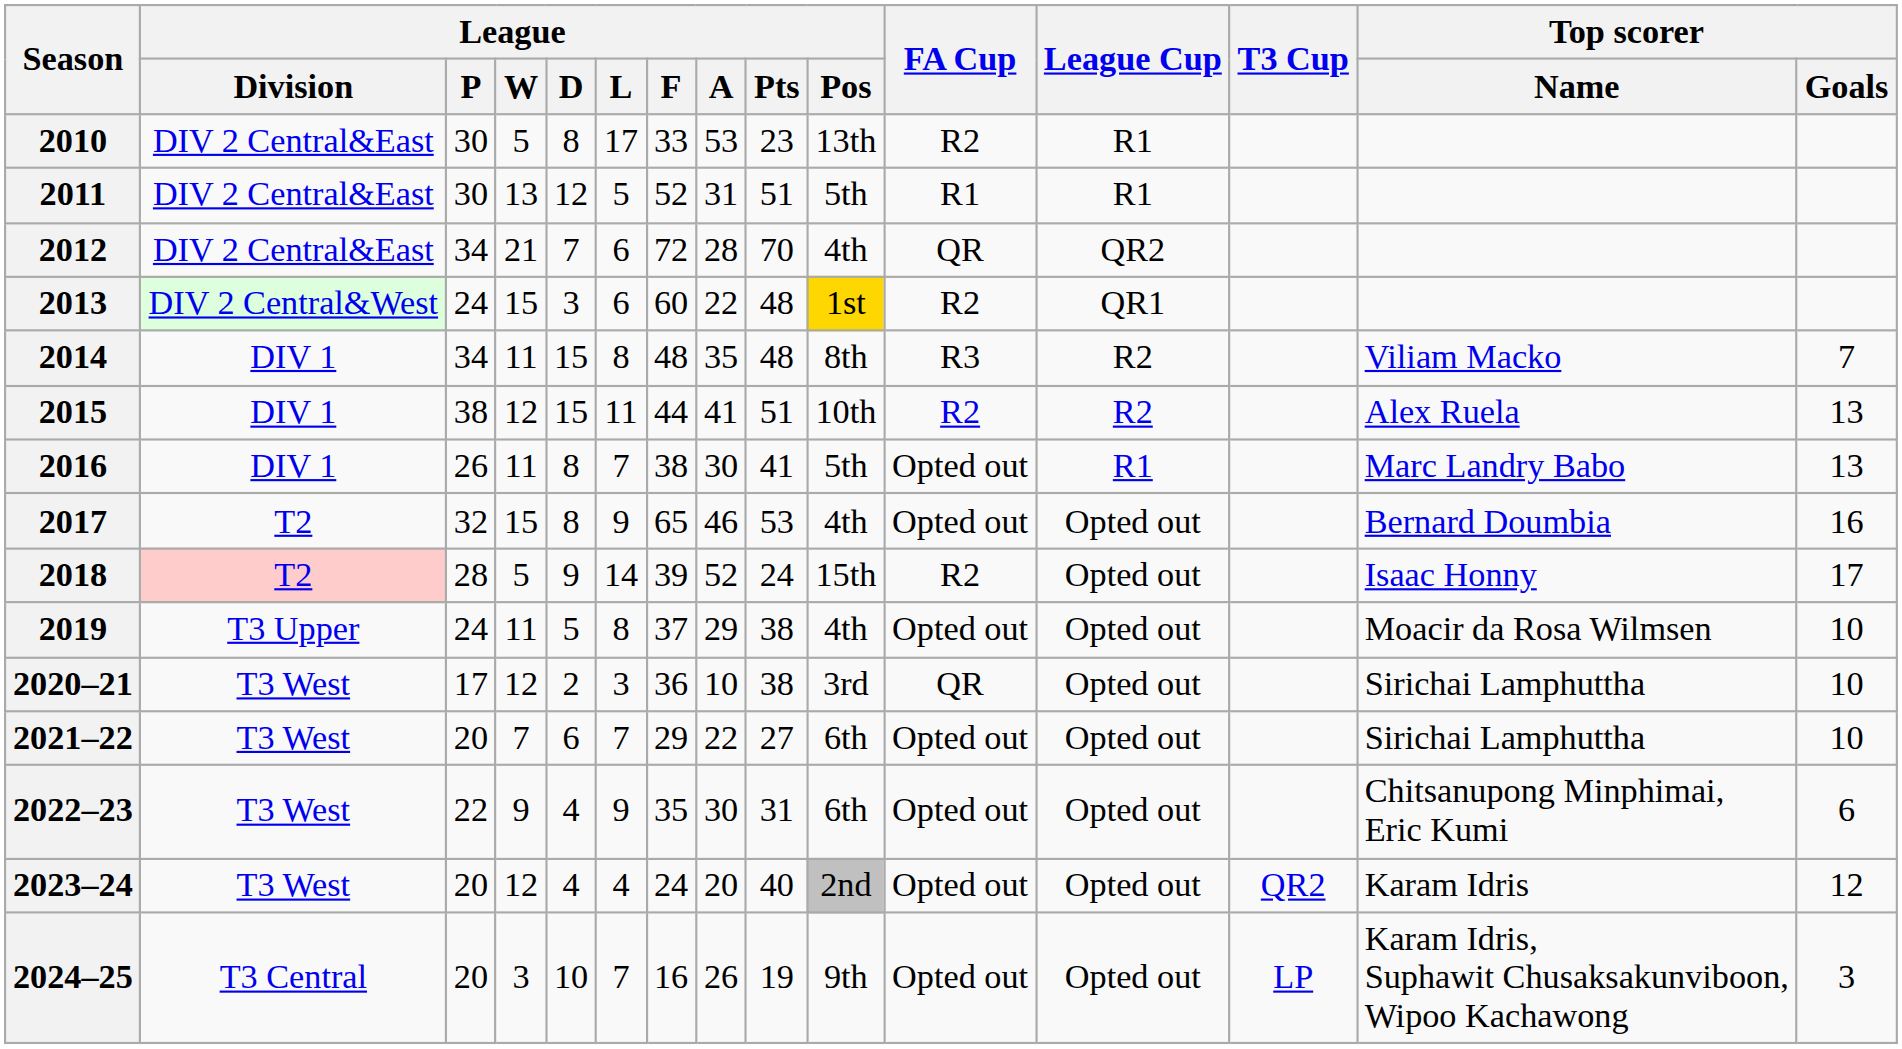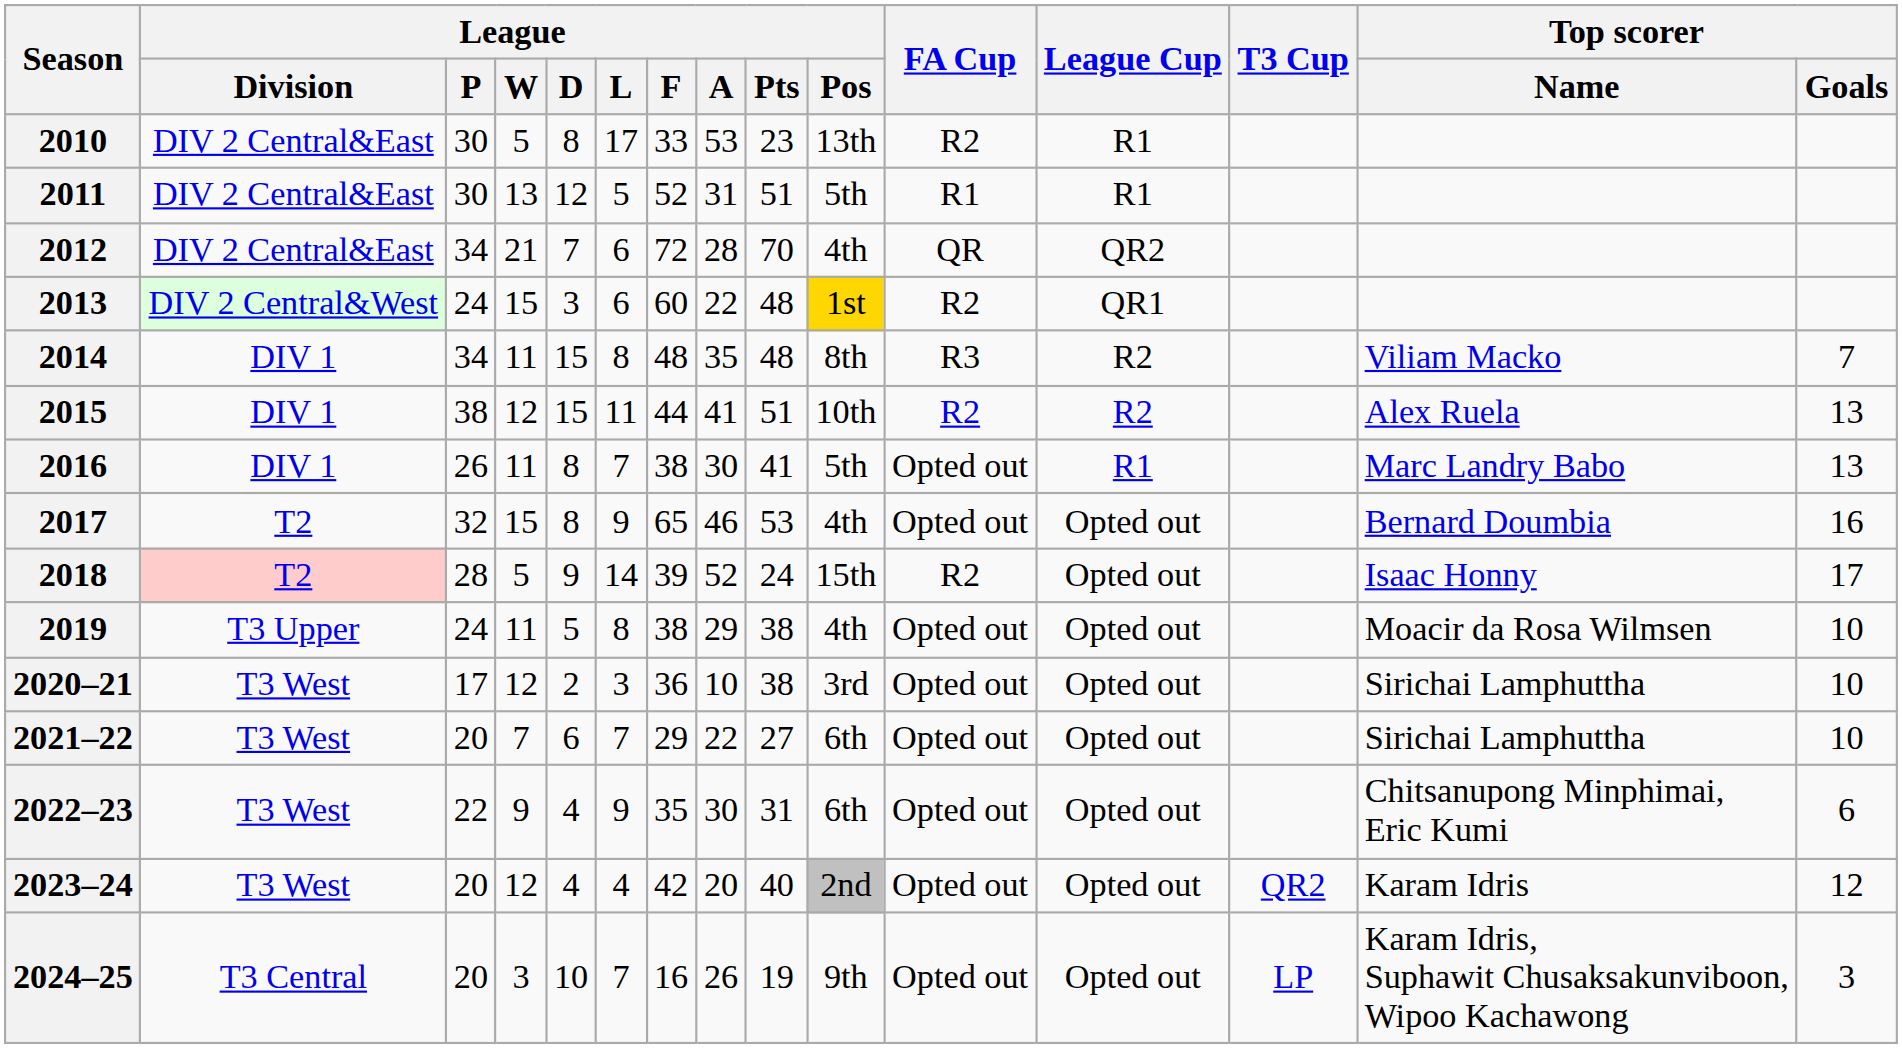 <table class="wikitable" style="text-align: center">
 <tr>
 <th rowspan=2>Season</th>
 <th colspan=9>League</th>
 <th rowspan=2><a href='#'>FA Cup</a></th>
 <th rowspan=2><a href='#'>League Cup</a></th>
 <th rowspan=2><a href='#'>T3 Cup</a></th>
 <th colspan=2>Top scorer</th>
 </tr>
 <tr>
 <th>Division</th>
 <th>P</th>
 <th>W</th>
 <th>D</th>
 <th>L</th>
 <th>F</th>
 <th>A</th>
 <th>Pts</th>
 <th>Pos</th>
 <th>Name</th>
 <th>Goals</th>
 </tr>
 <tr>
 <th>2010</th>
 <td><a href='#'>DIV 2 Central&East</a></td>
 <td>30</td>
 <td>5</td>
 <td>8</td>
 <td>17</td>
 <td>33</td>
 <td>53</td>
 <td>23</td>
 <td>13th</td>
 <td>R2</td>
 <td>R1</td>
 <td></td>
 <td></td>
 <td></td>
 </tr>
 <tr>
 <th>2011</th>
 <td><a href='#'>DIV 2 Central&East</a></td>
 <td>30</td>
 <td>13</td>
 <td>12</td>
 <td>5</td>
 <td>52</td>
 <td>31</td>
 <td>51</td>
 <td>5th</td>
 <td>R1</td>
 <td>R1</td>
 <td></td>
 <td></td>
 <td></td>
 </tr>
 <tr>
 <th>2012</th>
 <td><a href='#'>DIV 2 Central&East</a></td>
 <td>34</td>
 <td>21</td>
 <td>7</td>
 <td>6</td>
 <td>72</td>
 <td>28</td>
 <td>70</td>
 <td>4th</td>
 <td>QR</td>
 <td>QR2</td>
 <td></td>
 <td></td>
 <td></td>
 </tr>
 <tr>
 <th>2013</th>
 <td bgcolor="#DDFFDD"><a href='#'>DIV 2 Central&West</a></td>
 <td>24</td>
 <td>15</td>
 <td>3</td>
 <td>6</td>
 <td>60</td>
 <td>22</td>
 <td>48</td>
 <td bgcolor=Gold>1st</td>
 <td>R2</td>
 <td>QR1</td>
 <td></td>
 <td></td>
 <td></td>
 </tr>
 <tr>
 <th>2014</th>
 <td><a href='#'>DIV 1</a></td>
 <td>34</td>
 <td>11</td>
 <td>15</td>
 <td>8</td>
 <td>48</td>
 <td>35</td>
 <td>48</td>
 <td>8th</td>
 <td>R3</td>
 <td>R2</td>
 <td></td>
 <td align="left"> <a href='#'>Viliam Macko</a></td>
 <td>7</td>
 </tr>
 <tr>
 <th>2015</th>
 <td><a href='#'>DIV 1</a></td>
 <td>38</td>
 <td>12</td>
 <td>15</td>
 <td>11</td>
 <td>44</td>
 <td>41</td>
 <td>51</td>
 <td>10th</td>
 <td><a href='#'>R2</a></td>
 <td><a href='#'>R2</a></td>
 <td></td>
 <td align="left"> <a href='#'>Alex Ruela</a></td>
 <td>13</td>
 </tr>
 <tr>
 <th>2016</th>
 <td><a href='#'>DIV 1</a></td>
 <td>26</td>
 <td>11</td>
 <td>8</td>
 <td>7</td>
 <td>38</td>
 <td>30</td>
 <td>41</td>
 <td>5th</td>
 <td>Opted out</td>
 <td><a href='#'>R1</a></td>
 <td></td>
 <td align="left"> <a href='#'>Marc Landry Babo</a></td>
 <td>13</td>
 </tr>
 <tr>
 <th>2017</th>
 <td><a href='#'>T2</a></td>
 <td>32</td>
 <td>15</td>
 <td>8</td>
 <td>9</td>
 <td>65</td>
 <td>46</td>
 <td>53</td>
 <td>4th</td>
 <td>Opted out</td>
 <td>Opted out</td>
 <td></td>
 <td align="left"> <a href='#'>Bernard Doumbia</a></td>
 <td>16</td>
 </tr>
 <tr>
 <th>2018</th>
 <td bgcolor="#FFCCCC"><a href='#'>T2</a></td>
 <td>28</td>
 <td>5</td>
 <td>9</td>
 <td>14</td>
 <td>39</td>
 <td>52</td>
 <td>24</td>
 <td>15th</td>
 <td>R2</td>
 <td>Opted out</td>
 <td></td>
 <td align="left"> <a href='#'>Isaac Honny</a></td>
 <td>17</td>
 </tr>
 <tr>
 <th>2019</th>
 <td><a href='#'>T3 Upper</a></td>
 <td>24</td>
 <td>11</td>
 <td>5</td>
 <td>8</td>
-<td>37</td>
+<td>38</td>
 <td>29</td>
 <td>38</td>
 <td>4th</td>
 <td>Opted out</td>
 <td>Opted out</td>
 <td></td>
 <td align="left"> Moacir da Rosa Wilmsen</td>
 <td>10</td>
 </tr>
 <tr>
 <th>2020–21</th>
 <td><a href='#'>T3 West</a></td>
 <td>17</td>
 <td>12</td>
 <td>2</td>
 <td>3</td>
 <td>36</td>
 <td>10</td>
 <td>38</td>
 <td>3rd</td>
-<td>QR</td>
+<td>Opted out</td>
 <td>Opted out</td>
 <td></td>
 <td align="left"> Sirichai Lamphuttha</td>
 <td>10</td>
 </tr>
 <tr>
 <th>2021–22</th>
 <td><a href='#'>T3 West</a></td>
 <td>20</td>
 <td>7</td>
 <td>6</td>
 <td>7</td>
 <td>29</td>
 <td>22</td>
 <td>27</td>
 <td>6th</td>
 <td>Opted out</td>
 <td>Opted out</td>
 <td></td>
 <td align="left"> Sirichai Lamphuttha</td>
 <td>10</td>
 </tr>
 <tr>
 <th>2022–23</th>
 <td><a href='#'>T3 West</a></td>
 <td>22</td>
 <td>9</td>
 <td>4</td>
 <td>9</td>
 <td>35</td>
 <td>30</td>
 <td>31</td>
 <td>6th</td>
 <td>Opted out</td>
 <td>Opted out</td>
 <td></td>
 <td align="left"> Chitsanupong Minphimai,<br> Eric Kumi</td>
 <td>6</td>
 </tr>
 <tr>
 <th>2023–24</th>
 <td><a href='#'>T3 West</a></td>
 <td>20</td>
 <td>12</td>
 <td>4</td>
 <td>4</td>
-<td>24</td>
+<td>42</td>
 <td>20</td>
 <td>40</td>
 <td bgcolor=silver>2nd</td>
 <td>Opted out</td>
 <td>Opted out</td>
 <td><a href='#'>QR2</a></td>
 <td align="left"> Karam Idris</td>
 <td>12</td>
 </tr>
 <tr>
 <th>2024–25</th>
 <td><a href='#'>T3 Central</a></td>
 <td>20</td>
 <td>3</td>
 <td>10</td>
 <td>7</td>
 <td>16</td>
 <td>26</td>
 <td>19</td>
 <td>9th</td>
 <td>Opted out</td>
 <td>Opted out</td>
 <td><a href='#'>LP</a></td>
 <td align="left"> Karam Idris,<br> Suphawit Chusaksakunviboon,<br> Wipoo Kachawong</td>
 <td>3</td>
 </tr>
 </table>
